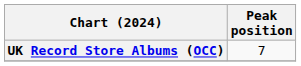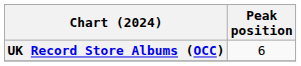 <table class="wikitable sortable plainrowheaders" style="text-align:center">
 <tr>
 <th scope="col">Chart (2024)</th>
 <th scope="col">Peak<br>position</th>
 </tr>
 <tr>
 <th scope="row">UK <a href='#'>Record Store Albums</a> (<a href='#'>OCC</a>)</th>
-<td>7</td>
+<td>6</td>
 </tr>
 <tr>
 </tr>
 </table>
